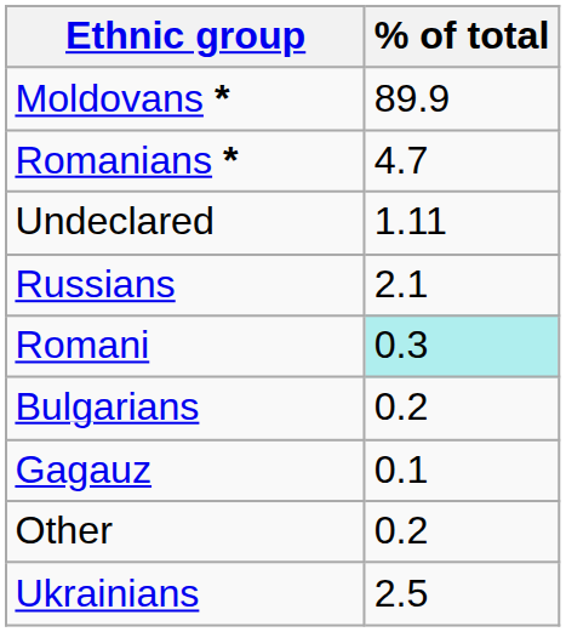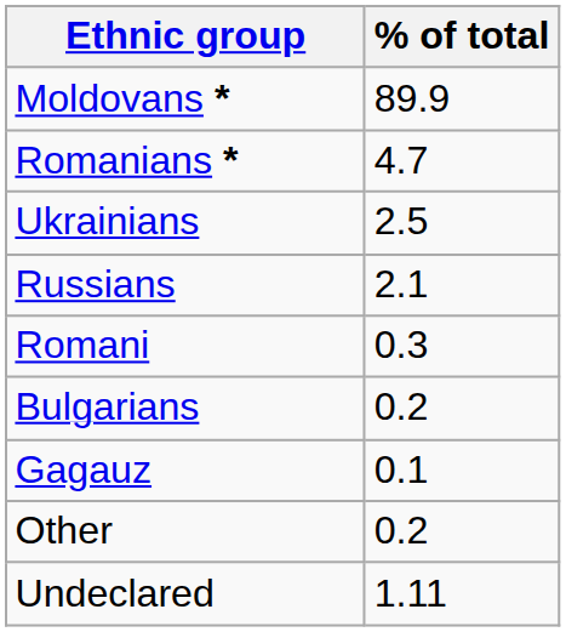 <table class="wikitable sortable">
 <tr>
 <th style="width:140px;"><a href='#'>Ethnic group</a></th>
 <th>% of total</th>
 </tr>
 <tr>
 <td><a href='#'>Moldovans</a> <strong>*</strong></td>
 <td>89.9</td>
 </tr>
 <tr>
 <td><a href='#'>Romanians</a> <strong>*</strong></td>
 <td>4.7</td>
 </tr>
 <tr>
-<td>Undeclared</td>
-<td>1.11</td>
+<td><a href='#'>Ukrainians</a></td>
+<td>2.5</td>
 </tr>
 <tr>
 <td><a href='#'>Russians</a></td>
 <td>2.1</td>
 </tr>
 <tr>
 <td><a href='#'>Romani</a></td>
-<td style="background: paleturquoise;">0.3</td>
+<td>0.3</td>
 </tr>
 <tr>
 <td><a href='#'>Bulgarians</a></td>
 <td>0.2</td>
 </tr>
 <tr>
 <td><a href='#'>Gagauz</a></td>
 <td>0.1</td>
 </tr>
 <tr>
 <td>Other</td>
 <td>0.2</td>
 </tr>
 <tr>
-<td><a href='#'>Ukrainians</a></td>
-<td>2.5</td>
+<td>Undeclared</td>
+<td>1.11</td>
 </tr>
 </table>
